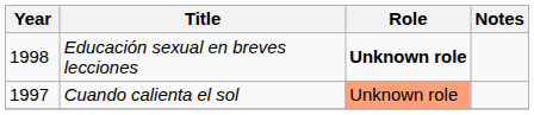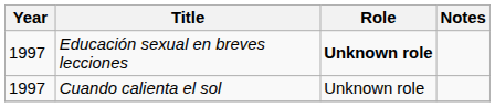 <table class="wikitable sortable">
 <tr>
 <th width="42">Year</th>
 <th width="250">Title</th>
 <th>Role</th>
 <th class="unsortable">Notes</th>
 </tr>
 <tr>
-<td>1998</td>
+<td>1997</td>
 <td><em>Educación sexual en breves lecciones</em></td>
 <td><strong>Unknown role</strong></td>
 <td></td>
 </tr>
 <tr>
 <td>1997</td>
 <td><em>Cuando calienta el sol</em></td>
-<td style="background: lightsalmon;">Unknown role</td>
+<td>Unknown role</td>
 <td></td>
 </tr>
 <tr>
 </tr>
 </table>
